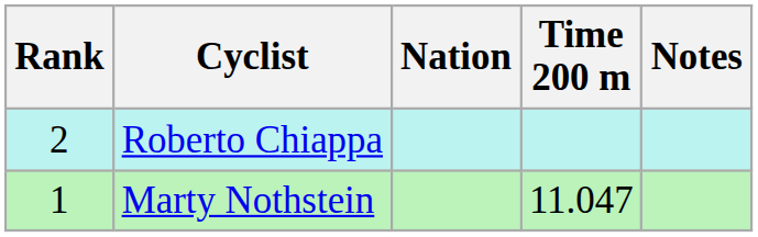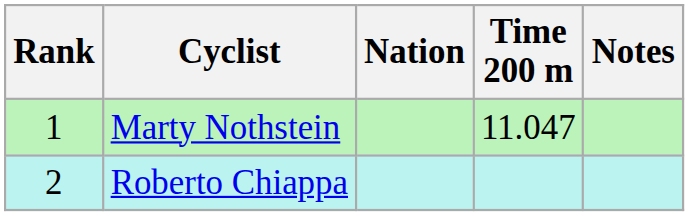 <table class="wikitable sortable" style="text-align:center">
 <tr>
 <th>Rank</th>
 <th>Cyclist</th>
 <th>Nation</th>
 <th>Time<br>200 m</th>
 <th>Notes</th>
 </tr>
+<tr bgcolor=bbf3bb>
+<td>1</td>
+<td align=left><a href='#'>Marty Nothstein</a></td>
+<td align=left></td>
+<td>11.047</td>
+<td></td>
+</tr>
 <tr bgcolor=bbf3f>
 <td>2</td>
 <td align=left><a href='#'>Roberto Chiappa</a></td>
 <td align=left></td>
 <td></td>
 <td></td>
 </tr>
-<tr bgcolor=bbf3bb>
-<td>1</td>
-<td align=left><a href='#'>Marty Nothstein</a></td>
-<td align=left></td>
-<td>11.047</td>
-<td></td>
-</tr>
 </table>
